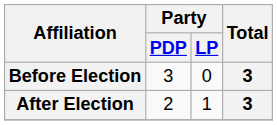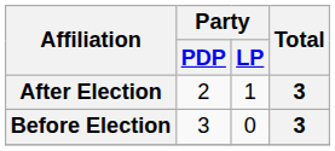 <table class="wikitable" style="text-align:center">
 <tr>
 <th rowspan="2">Affiliation</th>
 <th colspan="2">Party</th>
 <th rowspan="2">Total</th>
 </tr>
 <tr>
 <th><a href='#'>PDP</a></th>
 <th><a href='#'>LP</a></th>
 </tr>
 <tr>
+<th>After Election</th>
+<td>2</td>
+<td>1</td>
+<th>3</th>
+</tr>
+<tr>
 <th>Before Election</th>
 <td>3</td>
 <td>0</td>
 <th>3</th>
 </tr>
 <tr>
-<th>After Election</th>
-<td>2</td>
-<td>1</td>
-<th>3</th>
-</tr>
-<tr>
 </tr>
 </table>
